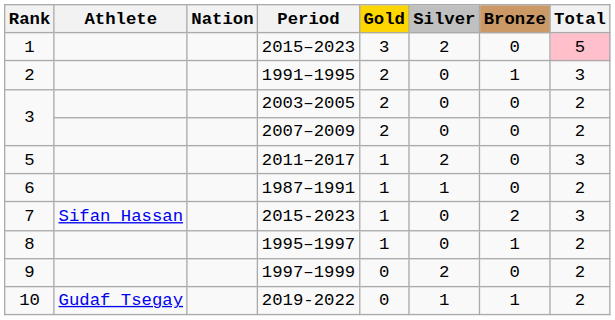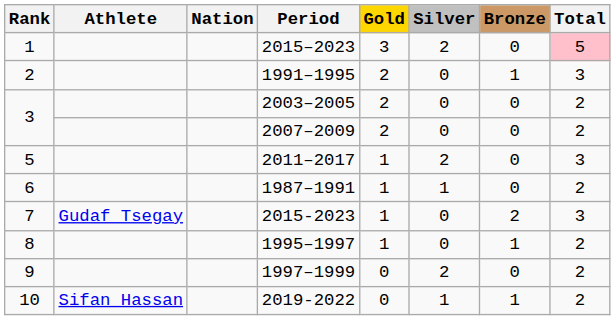 <table class="wikitable sortable" style="text-align:center">
 <tr>
 <th>Rank</th>
 <th>Athlete</th>
 <th>Nation</th>
 <th>Period</th>
 <th style="background-color:gold">Gold</th>
 <th style="background-color:silver">Silver</th>
 <th style="background-color:#cc9966">Bronze</th>
 <th>Total</th>
 </tr>
 <tr>
 <td>1</td>
 <td align=left></td>
 <td align=left></td>
 <td>2015–2023</td>
 <td>3</td>
 <td>2</td>
 <td>0</td>
 <td style="background: pink;">5</td>
 </tr>
 <tr>
 <td>2</td>
 <td align=left></td>
 <td align=left></td>
 <td>1991–1995</td>
 <td>2</td>
 <td>0</td>
 <td>1</td>
 <td>3</td>
 </tr>
 <tr>
 <td rowspan="2">3</td>
 <td align="left"></td>
 <td align=left></td>
 <td>2003–2005</td>
 <td>2</td>
 <td>0</td>
 <td>0</td>
 <td>2</td>
 </tr>
 <tr>
 <td align="left"></td>
 <td align=left></td>
 <td>2007–2009</td>
 <td>2</td>
 <td>0</td>
 <td>0</td>
 <td>2</td>
 </tr>
 <tr>
 <td>5</td>
 <td align=left></td>
 <td align=left></td>
 <td>2011–2017</td>
 <td>1</td>
 <td>2</td>
 <td>0</td>
 <td>3</td>
 </tr>
 <tr>
 <td>6</td>
 <td align=left></td>
 <td align=left></td>
 <td>1987–1991</td>
 <td>1</td>
 <td>1</td>
 <td>0</td>
 <td>2</td>
 </tr>
 <tr>
 <td>7</td>
-<td align="left"><a href='#'>Sifan Hassan</a></td>
+<td align="left"><a href='#'>Gudaf Tsegay</a></td>
 <td align="left"></td>
 <td>2015-2023</td>
 <td>1</td>
 <td>0</td>
 <td>2</td>
 <td>3</td>
 </tr>
 <tr>
 <td>8</td>
 <td align="left"></td>
 <td align="left"></td>
 <td>1995–1997</td>
 <td>1</td>
 <td>0</td>
 <td>1</td>
 <td>2</td>
 </tr>
 <tr>
 <td>9</td>
 <td align="left"></td>
 <td align="left"></td>
 <td>1997–1999</td>
 <td>0</td>
 <td>2</td>
 <td>0</td>
 <td>2</td>
 </tr>
 <tr>
 <td>10</td>
-<td align="left"><a href='#'>Gudaf Tsegay</a></td>
+<td align="left"><a href='#'>Sifan Hassan</a></td>
 <td align="left"></td>
 <td>2019-2022</td>
 <td>0</td>
 <td>1</td>
 <td>1</td>
 <td>2</td>
 </tr>
 </table>
